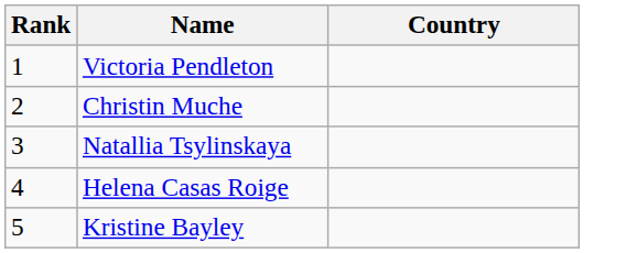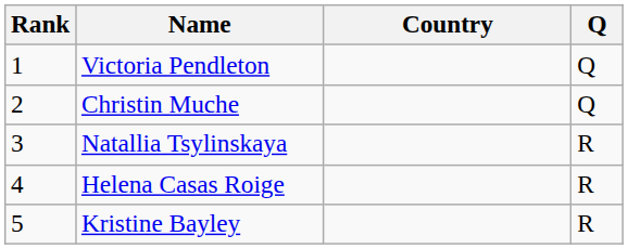 <table class="wikitable">
 <tr>
 <th width=20>Rank</th>
 <th width=150>Name</th>
 <th width=150>Country</th>
+<th width=25>Q</th>
 </tr>
 <tr>
 <td>1</td>
 <td><a href='#'>Victoria Pendleton</a></td>
 <td></td>
+<td>Q</td>
 </tr>
 <tr>
 <td>2</td>
 <td><a href='#'>Christin Muche</a></td>
 <td></td>
+<td>Q</td>
 </tr>
 <tr>
 <td>3</td>
 <td><a href='#'>Natallia Tsylinskaya</a></td>
 <td></td>
+<td>R</td>
 </tr>
 <tr>
 <td>4</td>
 <td><a href='#'>Helena Casas Roige</a></td>
 <td></td>
+<td>R</td>
 </tr>
 <tr>
 <td>5</td>
 <td><a href='#'>Kristine Bayley</a></td>
 <td></td>
+<td>R</td>
 </tr>
 </table>
